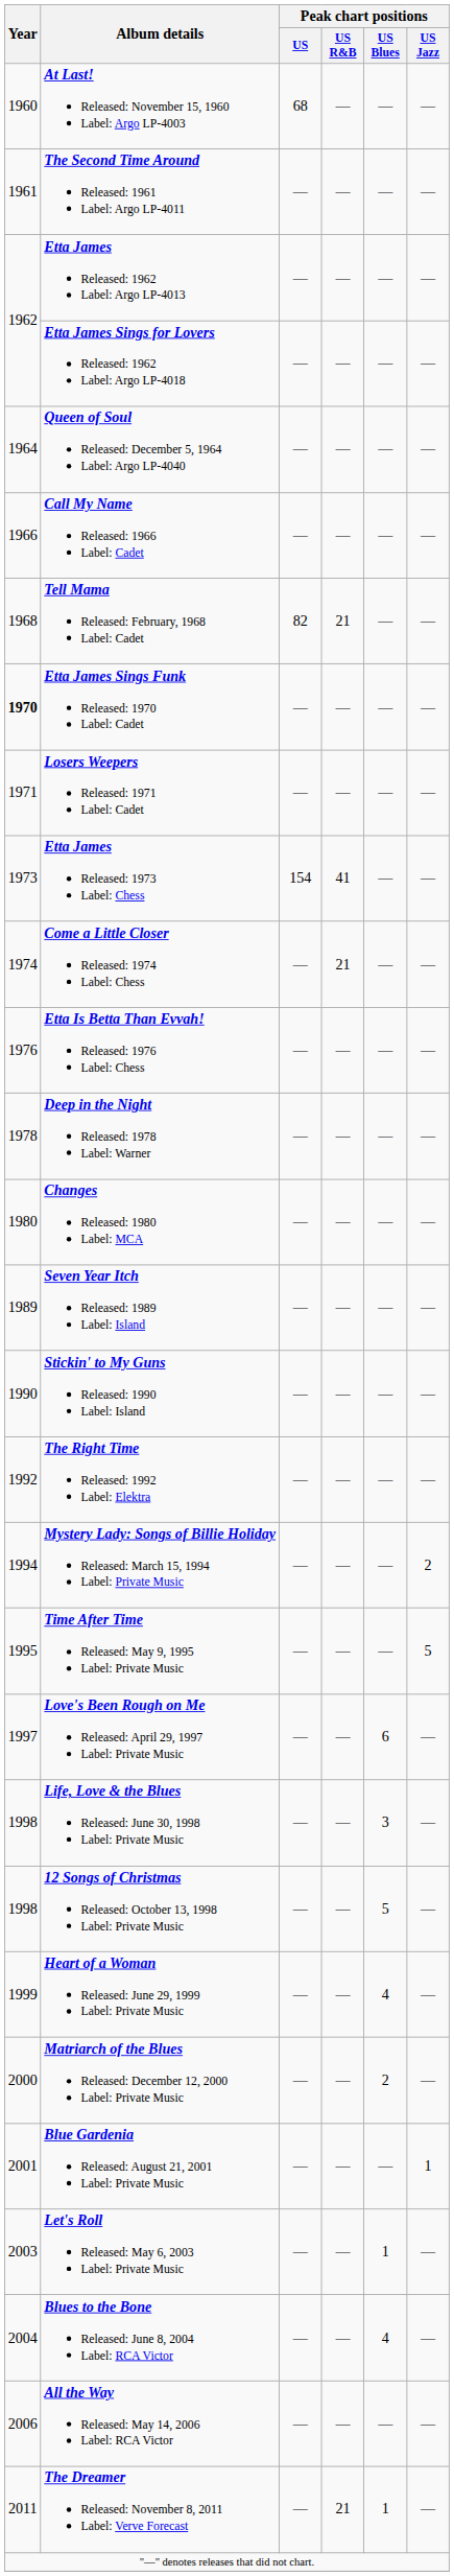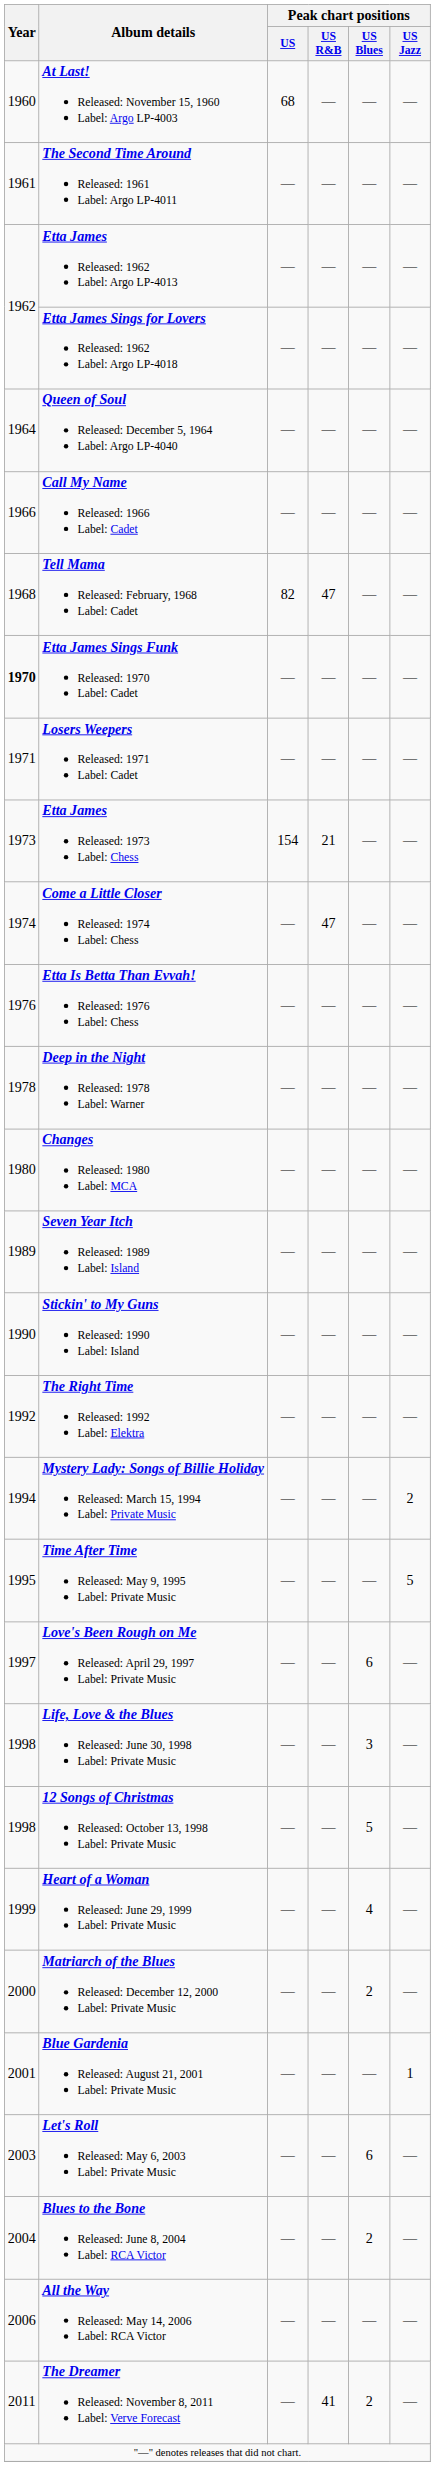 <table class="wikitable" style="text-align:center;">
 <tr>
 <th rowspan="2">Year</th>
 <th rowspan="2">Album details</th>
 <th colspan="4">Peak chart positions</th>
 </tr>
 <tr style="font-size:smaller;">
 <th width="40"><a href='#'>US</a><br></th>
 <th width="40"><a href='#'>US R&B</a><br></th>
 <th width="40"><a href='#'>US Blues</a><br></th>
 <th width="40"><a href='#'>US Jazz</a><br></th>
 </tr>
 <tr>
 <td>1960</td>
 <td align="left"><strong><em><a href='#'>At Last!</a></em></strong><br><ul><li><small>Released: November 15, 1960</small></li><li><small>Label: <a href='#'>Argo</a> LP-4003</small></li></ul></td>
 <td>68</td>
 <td>—</td>
 <td>—</td>
 <td>—</td>
 </tr>
 <tr>
 <td>1961</td>
 <td align="left"><strong><em><a href='#'>The Second Time Around</a></em></strong><br><ul><li><small>Released: 1961</small></li><li><small>Label: Argo LP-4011</small></li></ul></td>
 <td>—</td>
 <td>—</td>
 <td>—</td>
 <td>—</td>
 </tr>
 <tr>
 <td rowspan="2">1962</td>
 <td align="left"><strong><em><a href='#'>Etta James</a></em></strong><br><ul><li><small>Released: 1962</small></li><li><small>Label: Argo LP-4013</small></li></ul></td>
 <td>—</td>
 <td>—</td>
 <td>—</td>
 <td>—</td>
 </tr>
 <tr>
 <td align="left"><strong><em><a href='#'>Etta James Sings for Lovers</a></em></strong><br><ul><li><small>Released: 1962</small></li><li><small>Label: Argo LP-4018</small></li></ul></td>
 <td>—</td>
 <td>—</td>
 <td>—</td>
 <td>—</td>
 </tr>
 <tr>
 <td>1964</td>
 <td align="left"><strong><em><a href='#'>Queen of Soul</a></em></strong><br><ul><li><small>Released: December 5, 1964</small></li><li><small>Label: Argo LP-4040</small></li></ul></td>
 <td>—</td>
 <td>—</td>
 <td>—</td>
 <td>—</td>
 </tr>
 <tr>
 <td>1966</td>
 <td align="left"><strong><em><a href='#'>Call My Name</a></em></strong><br><ul><li><small>Released: 1966</small></li><li><small>Label: <a href='#'>Cadet</a></small></li></ul></td>
 <td>—</td>
 <td>—</td>
 <td>—</td>
 <td>—</td>
 </tr>
 <tr>
 <td>1968</td>
 <td align="left"><strong><em><a href='#'>Tell Mama</a></em></strong><br><ul><li><small>Released: February, 1968</small></li><li><small>Label: Cadet</small></li></ul></td>
 <td>82</td>
-<td>21</td>
+<td>47</td>
 <td>—</td>
 <td>—</td>
 </tr>
 <tr>
 <td><strong>1970</strong></td>
 <td align="left"><strong><em><a href='#'>Etta James Sings Funk</a></em></strong><br><ul><li><small>Released: 1970</small></li><li><small>Label: Cadet</small></li></ul></td>
 <td>—</td>
 <td>—</td>
 <td>—</td>
 <td>—</td>
 </tr>
 <tr>
 <td>1971</td>
 <td align="left"><strong><em><a href='#'>Losers Weepers</a></em></strong><br><ul><li><small>Released: 1971</small></li><li><small>Label: Cadet</small></li></ul></td>
 <td>—</td>
 <td>—</td>
 <td>—</td>
 <td>—</td>
 </tr>
 <tr>
 <td>1973</td>
 <td align="left"><strong><em><a href='#'>Etta James</a></em></strong><br><ul><li><small>Released: 1973</small></li><li><small>Label: <a href='#'>Chess</a></small></li></ul></td>
 <td>154</td>
-<td>41</td>
+<td>21</td>
 <td>—</td>
 <td>—</td>
 </tr>
 <tr>
 <td>1974</td>
 <td align="left"><strong><em><a href='#'>Come a Little Closer</a></em></strong><br><ul><li><small>Released: 1974</small></li><li><small>Label: Chess</small></li></ul></td>
 <td>—</td>
-<td>21</td>
+<td>47</td>
 <td>—</td>
 <td>—</td>
 </tr>
 <tr>
 <td>1976</td>
 <td align="left"><strong><em><a href='#'>Etta Is Betta Than Evvah!</a></em></strong><br><ul><li><small>Released: 1976</small></li><li><small>Label: Chess</small></li></ul></td>
 <td>—</td>
 <td>—</td>
 <td>—</td>
 <td>—</td>
 </tr>
 <tr>
 <td>1978</td>
 <td align="left"><strong><em><a href='#'>Deep in the Night</a></em></strong><br><ul><li><small>Released: 1978</small></li><li><small>Label: Warner</small></li></ul></td>
 <td>—</td>
 <td>—</td>
 <td>—</td>
 <td>—</td>
 </tr>
 <tr>
 <td>1980</td>
 <td align="left"><strong><em><a href='#'>Changes</a></em></strong><br><ul><li><small>Released: 1980</small></li><li><small>Label: <a href='#'>MCA</a></small></li></ul></td>
 <td>—</td>
 <td>—</td>
 <td>—</td>
 <td>—</td>
 </tr>
 <tr>
 <td>1989</td>
 <td align="left"><strong><em><a href='#'>Seven Year Itch</a></em></strong><br><ul><li><small>Released: 1989</small></li><li><small>Label: <a href='#'>Island</a></small></li></ul></td>
 <td>—</td>
 <td>—</td>
 <td>—</td>
 <td>—</td>
 </tr>
 <tr>
 <td>1990</td>
 <td align="left"><strong><em><a href='#'>Stickin' to My Guns</a></em></strong><br><ul><li><small>Released: 1990</small></li><li><small>Label: Island</small></li></ul></td>
 <td>—</td>
 <td>—</td>
 <td>—</td>
 <td>—</td>
 </tr>
 <tr>
 <td>1992</td>
 <td align="left"><strong><em><a href='#'>The Right Time</a></em></strong><br><ul><li><small>Released: 1992</small></li><li><small>Label: <a href='#'>Elektra</a></small></li></ul></td>
 <td>—</td>
 <td>—</td>
 <td>—</td>
 <td>—</td>
 </tr>
 <tr>
 <td>1994</td>
 <td align="left"><strong><em><a href='#'>Mystery Lady: Songs of Billie Holiday</a></em></strong><br><ul><li><small>Released: March 15, 1994</small></li><li><small>Label: <a href='#'>Private Music</a></small></li></ul></td>
 <td>—</td>
 <td>—</td>
 <td>—</td>
 <td>2</td>
 </tr>
 <tr>
 <td>1995</td>
 <td align="left"><strong><em><a href='#'>Time After Time</a></em></strong><br><ul><li><small>Released: May 9, 1995</small></li><li><small>Label: Private Music</small></li></ul></td>
 <td>—</td>
 <td>—</td>
 <td>—</td>
 <td>5</td>
 </tr>
 <tr>
 <td>1997</td>
 <td align="left"><strong><em><a href='#'>Love's Been Rough on Me</a></em></strong><br><ul><li><small>Released: April 29, 1997</small></li><li><small>Label: Private Music</small></li></ul></td>
 <td>—</td>
 <td>—</td>
 <td>6</td>
 <td>—</td>
 </tr>
 <tr>
 <td>1998</td>
 <td align="left"><strong><em><a href='#'>Life, Love & the Blues</a></em></strong><br><ul><li><small>Released: June 30, 1998</small></li><li><small>Label: Private Music</small></li></ul></td>
 <td>—</td>
 <td>—</td>
 <td>3</td>
 <td>—</td>
 </tr>
 <tr>
 <td>1998</td>
 <td align="left"><strong><em><a href='#'>12 Songs of Christmas</a></em></strong><br><ul><li><small>Released: October 13, 1998</small></li><li><small>Label: Private Music</small></li></ul></td>
 <td>—</td>
 <td>—</td>
 <td>5</td>
 <td>—</td>
 </tr>
 <tr>
 <td>1999</td>
 <td align="left"><strong><em><a href='#'>Heart of a Woman</a></em></strong><br><ul><li><small>Released: June 29, 1999</small></li><li><small>Label: Private Music</small></li></ul></td>
 <td>—</td>
 <td>—</td>
 <td>4</td>
 <td>—</td>
 </tr>
 <tr>
 <td>2000</td>
 <td align="left"><strong><em><a href='#'>Matriarch of the Blues</a></em></strong><br><ul><li><small>Released: December 12, 2000</small></li><li><small>Label: Private Music</small></li></ul></td>
 <td>—</td>
 <td>—</td>
 <td>2</td>
 <td>—</td>
 </tr>
 <tr>
 <td>2001</td>
 <td align="left"><strong><em><a href='#'>Blue Gardenia</a></em></strong><br><ul><li><small>Released: August 21, 2001</small></li><li><small>Label: Private Music</small></li></ul></td>
 <td>—</td>
 <td>—</td>
 <td>—</td>
 <td>1</td>
 </tr>
 <tr>
 <td>2003</td>
 <td align="left"><strong><em><a href='#'>Let's Roll</a></em></strong><br><ul><li><small>Released: May 6, 2003</small></li><li><small>Label: Private Music</small></li></ul></td>
 <td>—</td>
 <td>—</td>
-<td>1</td>
+<td>6</td>
 <td>—</td>
 </tr>
 <tr>
 <td>2004</td>
 <td align="left"><strong><em><a href='#'>Blues to the Bone</a></em></strong><br><ul><li><small>Released: June 8, 2004</small></li><li><small>Label: <a href='#'>RCA Victor</a></small></li></ul></td>
 <td>—</td>
 <td>—</td>
-<td>4</td>
+<td>2</td>
 <td>—</td>
 </tr>
 <tr>
 <td>2006</td>
 <td align="left"><strong><em><a href='#'>All the Way</a></em></strong><br><ul><li><small>Released: May 14, 2006</small></li><li><small>Label: RCA Victor</small></li></ul></td>
 <td>—</td>
 <td>—</td>
 <td>—</td>
 <td>—</td>
 </tr>
 <tr>
 <td>2011</td>
 <td align="left"><strong><em><a href='#'>The Dreamer</a></em></strong><br><ul><li><small>Released: November 8, 2011</small></li><li><small>Label: <a href='#'>Verve Forecast</a></small></li></ul></td>
 <td>—</td>
-<td>21</td>
-<td>1</td>
+<td>41</td>
+<td>2</td>
 <td>—</td>
 </tr>
 <tr>
 <td align="center" colspan="6" style="font-size: 9pt">"—" denotes releases that did not chart.</td>
 </tr>
 <tr>
 </tr>
 </table>
